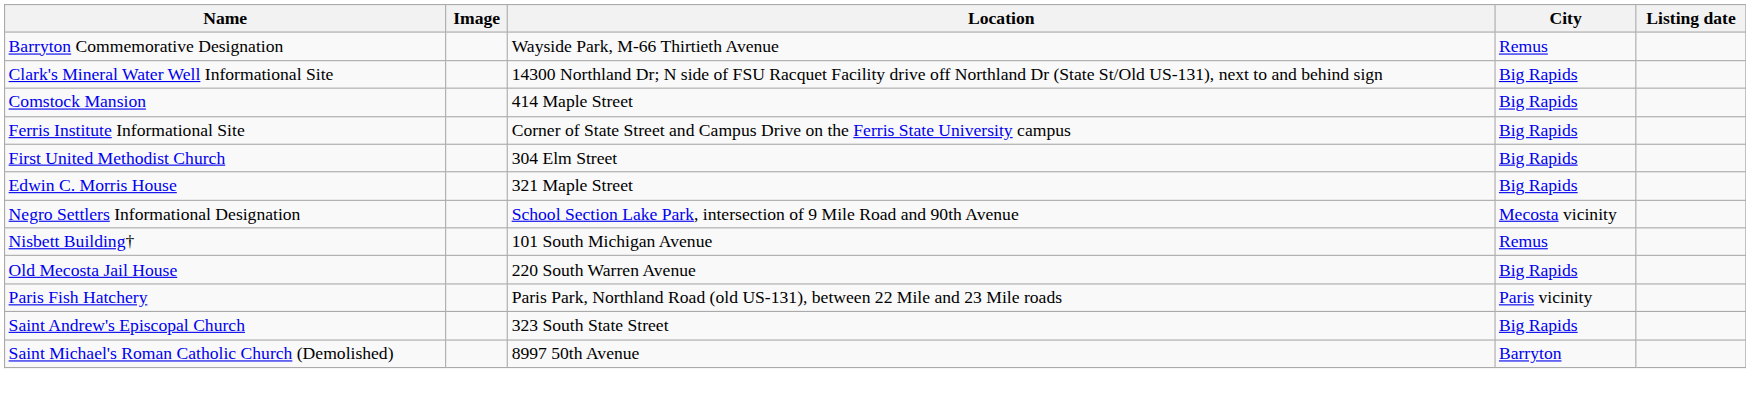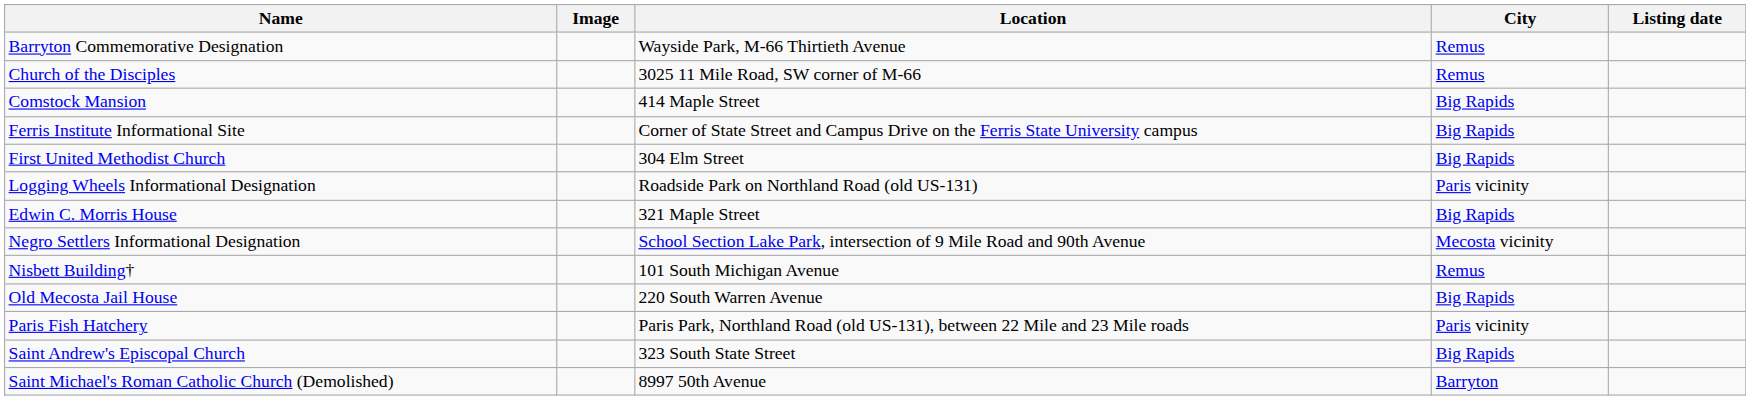 <table class="wikitable sortable" style="width:100%">
 <tr>
 <th>Name</th>
 <th>Image</th>
 <th>Location</th>
 <th>City</th>
 <th>Listing date</th>
 </tr>
 <tr>
 <td><a href='#'>Barryton</a> Commemorative Designation</td>
 <td></td>
 <td>Wayside Park, M-66 Thirtieth Avenue</td>
 <td><a href='#'>Remus</a></td>
 <td></td>
 </tr>
 <tr>
-<td><a href='#'>Clark's Mineral Water Well</a> Informational Site</td>
+<td><a href='#'>Church of the Disciples</a></td>
 <td></td>
-<td>14300 Northland Dr; N side of FSU Racquet Facility drive off Northland Dr (State St/Old US-131), next to and behind sign</td>
-<td><a href='#'>Big Rapids</a></td>
+<td>3025 11 Mile Road, SW corner of M-66</td>
+<td><a href='#'>Remus</a></td>
 <td></td>
 </tr>
 <tr>
 <td><a href='#'>Comstock Mansion</a></td>
 <td></td>
 <td>414 Maple Street</td>
 <td><a href='#'>Big Rapids</a></td>
 <td></td>
 </tr>
 <tr>
 <td><a href='#'>Ferris Institute</a> Informational Site</td>
 <td></td>
 <td>Corner of State Street and Campus Drive on the <a href='#'>Ferris State University</a> campus</td>
 <td><a href='#'>Big Rapids</a></td>
 <td></td>
 </tr>
 <tr>
 <td><a href='#'>First United Methodist Church</a></td>
 <td></td>
 <td>304 Elm Street</td>
 <td><a href='#'>Big Rapids</a></td>
+<td></td>
+</tr>
+<tr>
+<td><a href='#'>Logging Wheels</a> Informational Designation</td>
+<td></td>
+<td>Roadside Park on Northland Road (old US-131)</td>
+<td><a href='#'>Paris</a> vicinity</td>
 <td></td>
 </tr>
 <tr>
 <td><a href='#'>Edwin C. Morris House</a></td>
 <td></td>
 <td>321 Maple Street</td>
 <td><a href='#'>Big Rapids</a></td>
 <td></td>
 </tr>
 <tr>
 <td><a href='#'>Negro Settlers</a> Informational Designation</td>
 <td></td>
 <td><a href='#'>School Section Lake Park</a>, intersection of 9 Mile Road and 90th Avenue</td>
 <td><a href='#'>Mecosta</a> vicinity</td>
 <td></td>
 </tr>
 <tr>
 <td><a href='#'>Nisbett Building</a>†</td>
 <td></td>
 <td>101 South Michigan Avenue</td>
 <td><a href='#'>Remus</a></td>
 <td></td>
 </tr>
 <tr>
 <td><a href='#'>Old Mecosta Jail House</a></td>
 <td></td>
 <td>220 South Warren Avenue</td>
 <td><a href='#'>Big Rapids</a></td>
 <td></td>
 </tr>
 <tr>
 <td><a href='#'>Paris Fish Hatchery</a></td>
 <td></td>
 <td>Paris Park, Northland Road (old US-131), between 22 Mile and 23 Mile roads</td>
 <td><a href='#'>Paris</a> vicinity</td>
 <td></td>
 </tr>
 <tr>
 <td><a href='#'>Saint Andrew's Episcopal Church</a></td>
 <td></td>
 <td>323 South State Street</td>
 <td><a href='#'>Big Rapids</a></td>
 <td></td>
 </tr>
 <tr>
 <td><a href='#'>Saint Michael's Roman Catholic Church</a> (Demolished)</td>
 <td></td>
 <td>8997 50th Avenue</td>
 <td><a href='#'>Barryton</a></td>
 <td></td>
 </tr>
 </table>
